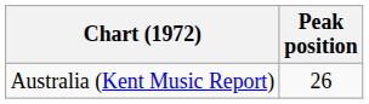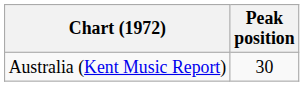 <table class="wikitable">
 <tr>
 <th>Chart (1972)</th>
 <th>Peak<br>position</th>
 </tr>
 <tr>
 <td>Australia (<a href='#'>Kent Music Report</a>)</td>
-<td style="text-align:center;">26</td>
+<td style="text-align:center;">30</td>
 </tr>
 </table>
